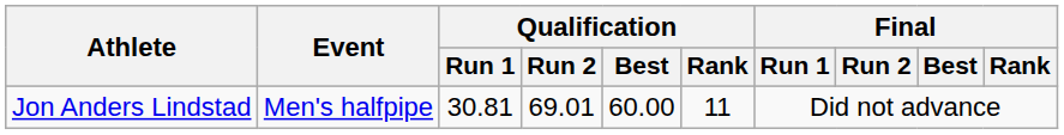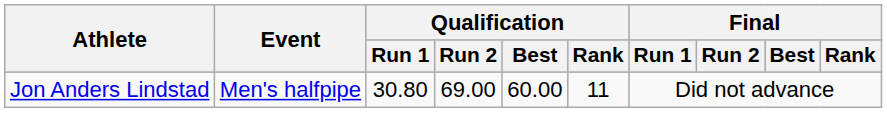 <table class="wikitable" style="font-size:90%">
 <tr>
 <th rowspan="2">Athlete</th>
 <th rowspan="2">Event</th>
 <th colspan="4">Qualification</th>
 <th colspan="4">Final</th>
 </tr>
 <tr style="font-size:95%">
 <th>Run 1</th>
 <th>Run 2</th>
 <th>Best</th>
 <th>Rank</th>
 <th>Run 1</th>
 <th>Run 2</th>
 <th>Best</th>
 <th>Rank</th>
 </tr>
 <tr align=center>
 <td align=left><a href='#'>Jon Anders Lindstad</a></td>
 <td align=left><a href='#'>Men's halfpipe</a></td>
-<td>30.81</td>
-<td>69.01</td>
+<td>30.80</td>
+<td>69.00</td>
 <td>60.00</td>
 <td>11</td>
 <td colspan=4>Did not advance</td>
 </tr>
 </table>
